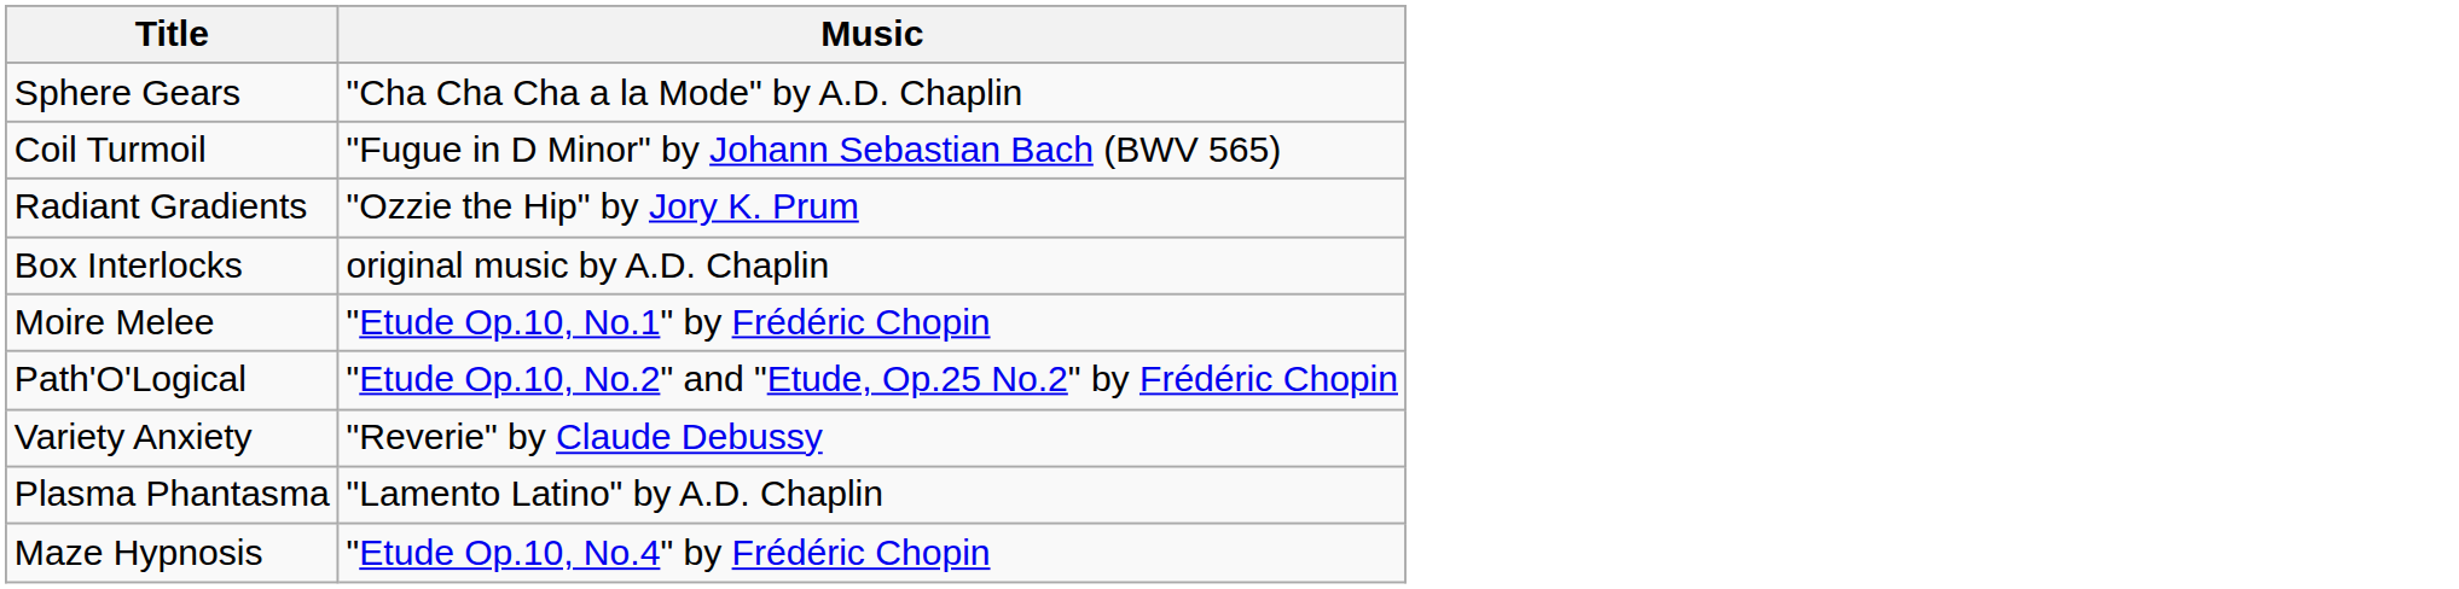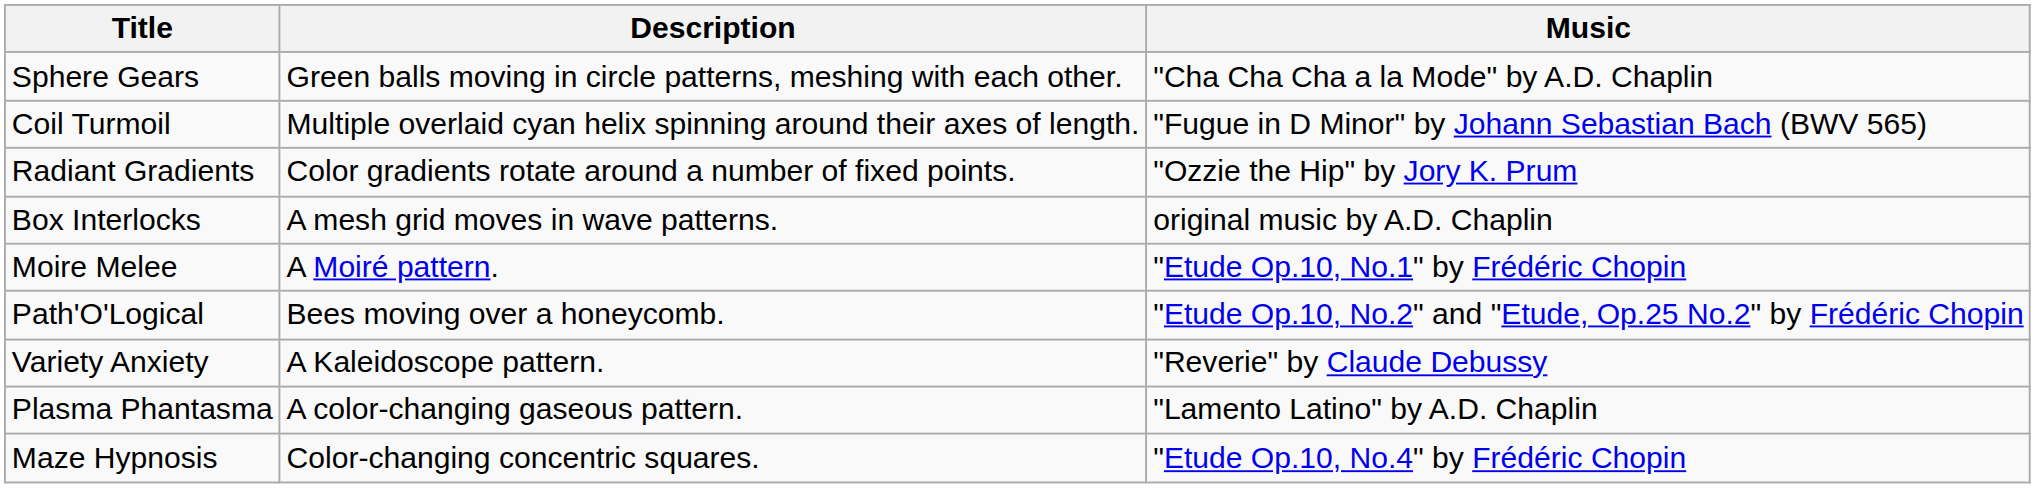 <table class="wikitable">
 <tr>
 <th>Title</th>
+<th>Description</th>
 <th>Music</th>
 </tr>
 <tr>
 <td>Sphere Gears</td>
+<td>Green balls moving in circle patterns, meshing with each other.</td>
 <td>"Cha Cha Cha a la Mode" by A.D. Chaplin</td>
 </tr>
 <tr>
 <td>Coil Turmoil</td>
+<td>Multiple overlaid cyan helix spinning around their axes of length.</td>
 <td>"Fugue in D Minor" by <a href='#'>Johann Sebastian Bach</a> (BWV 565)</td>
 </tr>
 <tr>
 <td>Radiant Gradients</td>
+<td>Color gradients rotate around a number of fixed points.</td>
 <td>"Ozzie the Hip" by <a href='#'>Jory K. Prum</a></td>
 </tr>
 <tr>
 <td>Box Interlocks</td>
+<td>A mesh grid moves in wave patterns.</td>
 <td>original music by A.D. Chaplin</td>
 </tr>
 <tr>
 <td>Moire Melee</td>
+<td>A <a href='#'>Moiré pattern</a>.</td>
 <td>"<a href='#'>Etude Op.10, No.1</a>" by <a href='#'>Frédéric Chopin</a></td>
 </tr>
 <tr>
 <td>Path'O'Logical</td>
+<td>Bees moving over a honeycomb.</td>
 <td>"<a href='#'>Etude Op.10, No.2</a>" and "<a href='#'>Etude, Op.25 No.2</a>" by <a href='#'>Frédéric Chopin</a></td>
 </tr>
 <tr>
 <td>Variety Anxiety</td>
+<td>A Kaleidoscope pattern.</td>
 <td>"Reverie" by <a href='#'>Claude Debussy</a></td>
 </tr>
 <tr>
 <td>Plasma Phantasma</td>
+<td>A color-changing gaseous pattern.</td>
 <td>"Lamento Latino" by A.D. Chaplin</td>
 </tr>
 <tr>
 <td>Maze Hypnosis</td>
+<td>Color-changing concentric squares.</td>
 <td>"<a href='#'>Etude Op.10, No.4</a>" by <a href='#'>Frédéric Chopin</a></td>
 </tr>
 </table>
